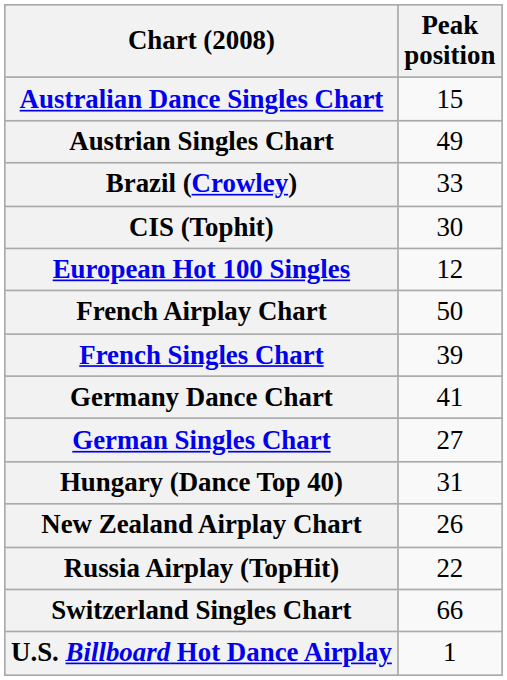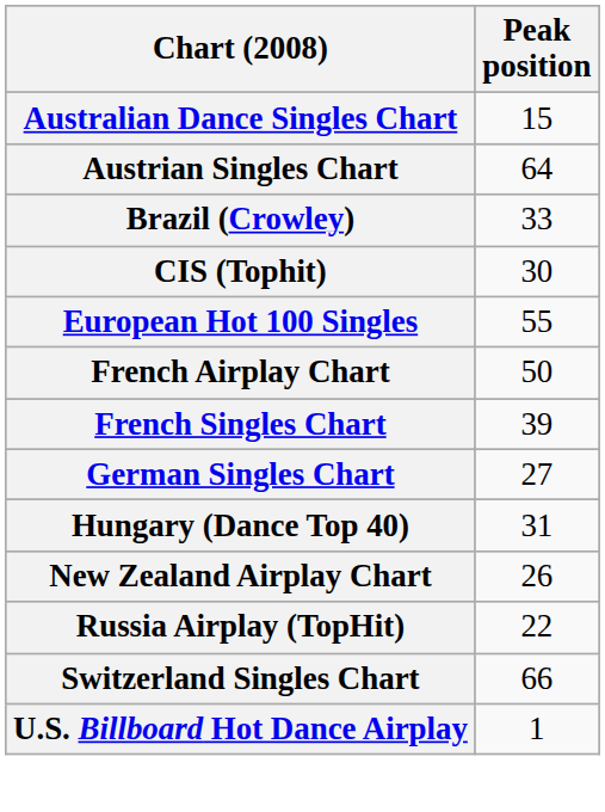 <table class="wikitable sortable plainrowheaders" style="text-align:center">
 <tr>
 <th scope="col">Chart (2008)</th>
 <th scope="col">Peak<br>position</th>
 </tr>
 <tr>
 <th scope="row"><a href='#'>Australian Dance Singles Chart</a></th>
 <td align="center">15</td>
 </tr>
 <tr>
 <th scope="row">Austrian Singles Chart</th>
-<td align="center">49</td>
+<td align="center">64</td>
 </tr>
 <tr>
 <th scope="row">Brazil (<a href='#'>Crowley</a>)</th>
 <td align="center">33</td>
 </tr>
 <tr>
 <th scope="row">CIS (Tophit)</th>
 <td style="text-align:center;">30</td>
 </tr>
 <tr>
 <th scope="row"><a href='#'>European Hot 100 Singles</a></th>
-<td align="center">12</td>
+<td align="center">55</td>
 </tr>
 <tr>
 <th scope="row">French Airplay Chart</th>
 <td align="center">50</td>
 </tr>
 <tr>
 <th scope="row"><a href='#'>French Singles Chart</a></th>
 <td align="center">39</td>
-</tr>
-<tr>
-<th scope="row">Germany Dance Chart</th>
-<td align="center">41</td>
 </tr>
 <tr>
 <th scope="row"><a href='#'>German Singles Chart</a></th>
 <td align="center">27</td>
 </tr>
 <tr>
 <th scope="row">Hungary (Dance Top 40)</th>
 <td align="center">31</td>
 </tr>
 <tr>
 <th scope="row">New Zealand Airplay Chart</th>
 <td align="center">26</td>
 </tr>
 <tr>
 <th scope="row">Russia Airplay (TopHit)</th>
 <td>22</td>
 </tr>
 <tr>
 <th scope="row">Switzerland Singles Chart</th>
 <td align="center">66</td>
 </tr>
 <tr>
 <th scope="row">U.S. <a href='#'><em>Billboard</em> Hot Dance Airplay</a></th>
 <td align="center">1</td>
 </tr>
 </table>
